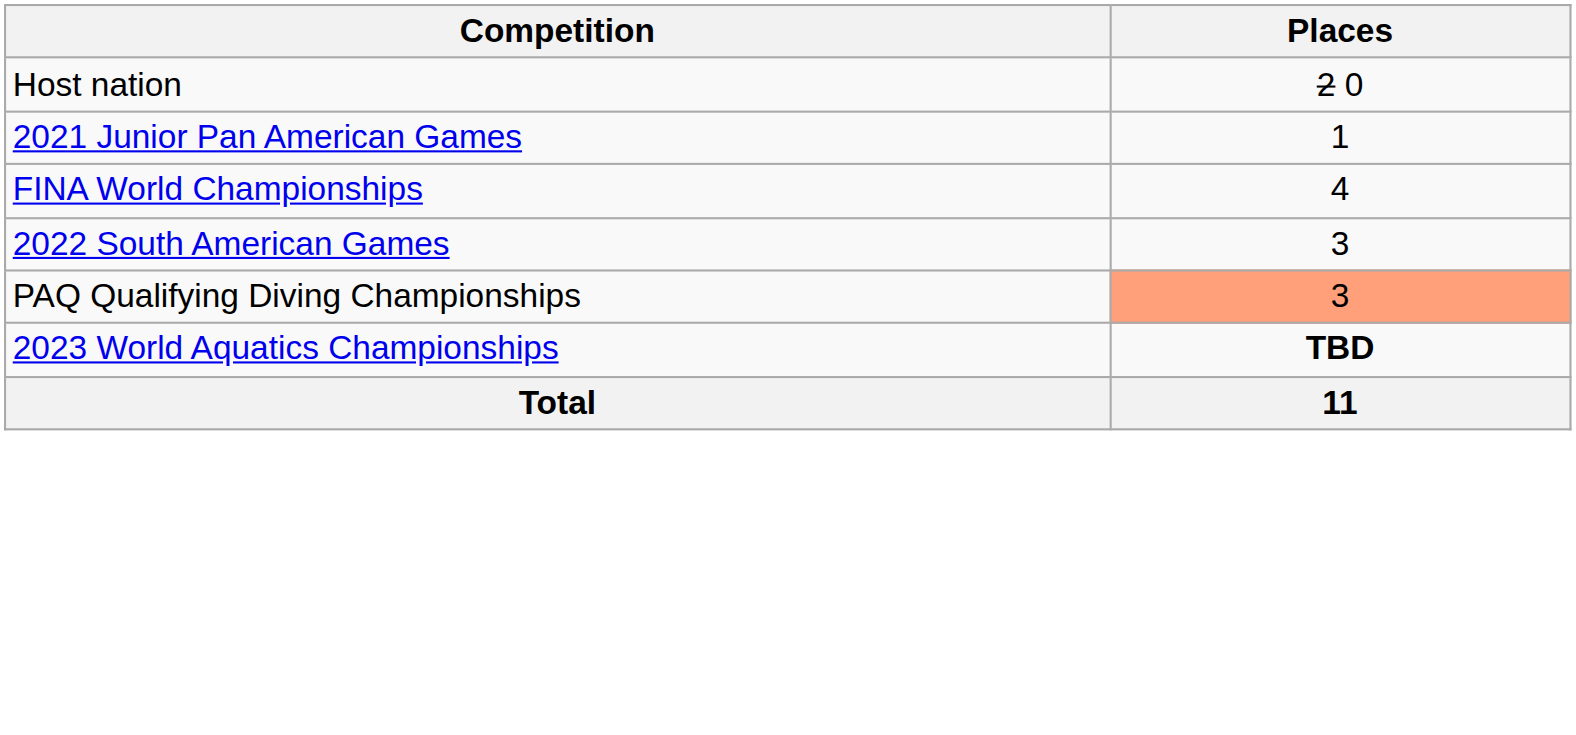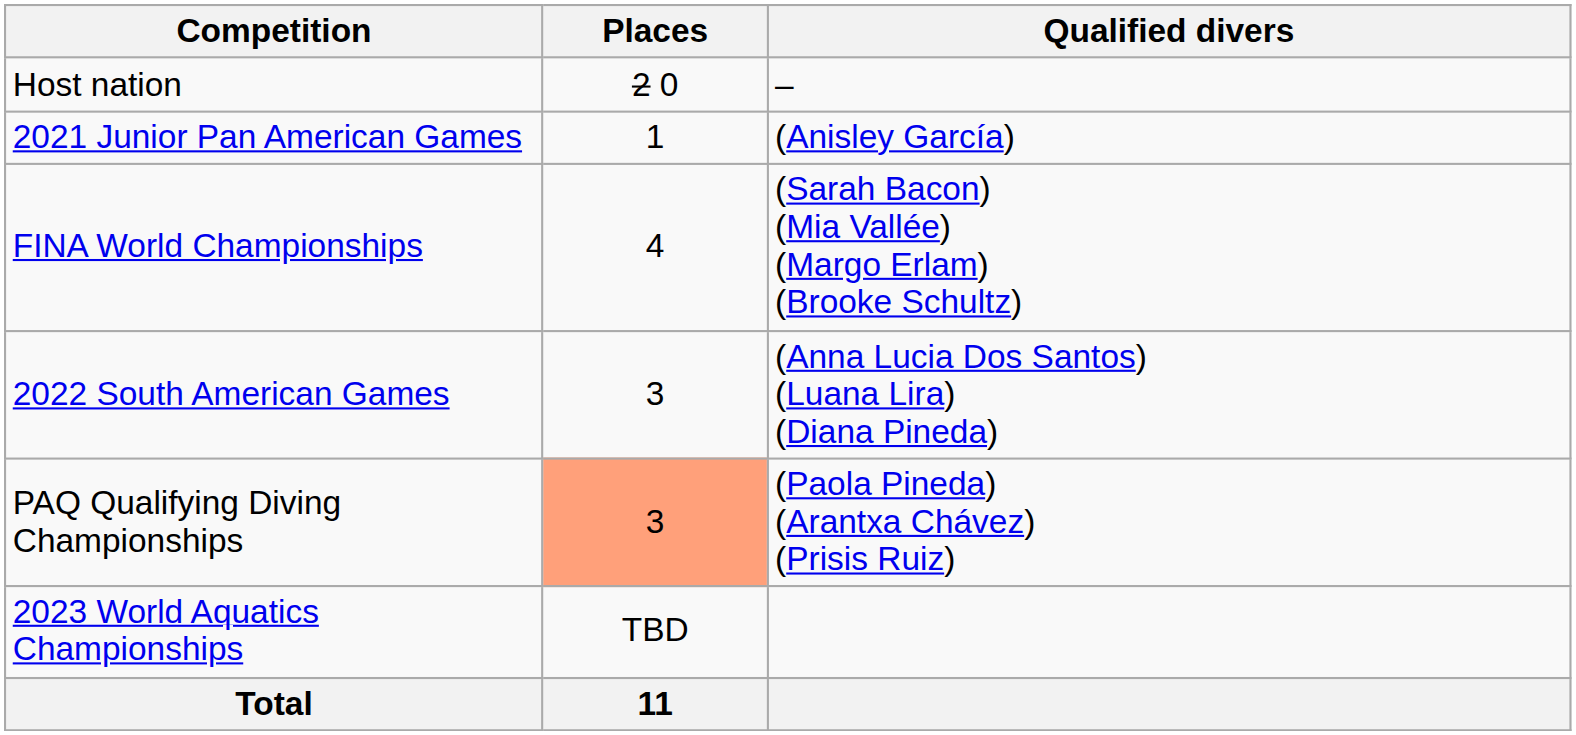 <table class="wikitable" width=750>
 <tr>
 <th width=250>Competition</th>
 <th width=100>Places</th>
+<th>Qualified divers</th>
 </tr>
 <tr>
 <td>Host nation</td>
 <td style="text-align:center;"><s>2</s> 0</td>
+<td>–</td>
 </tr>
 <tr>
 <td><a href='#'>2021 Junior Pan American Games</a></td>
 <td style="text-align:center">1</td>
+<td> (<a href='#'>Anisley García</a>)</td>
 </tr>
 <tr>
 <td><a href='#'>FINA World Championships</a></td>
 <td style="text-align:center">4</td>
+<td> (<a href='#'>Sarah Bacon</a>)<br> (<a href='#'>Mia Vallée</a>)<br> (<a href='#'>Margo Erlam</a>)<br> (<a href='#'>Brooke Schultz</a>)</td>
 </tr>
 <tr>
 <td><a href='#'>2022 South American Games</a></td>
 <td style="text-align:center">3</td>
+<td> (<a href='#'>Anna Lucia Dos Santos</a>)<br> (<a href='#'>Luana Lira</a>)<br> (<a href='#'>Diana Pineda</a>)</td>
 </tr>
 <tr>
 <td>PAQ Qualifying Diving Championships</td>
 <td style="background: lightsalmon; text-align:center">3</td>
+<td> (<a href='#'>Paola Pineda</a>)<br> (<a href='#'>Arantxa Chávez</a>)<br> (<a href='#'>Prisis Ruiz</a>)</td>
 </tr>
 <tr>
 <td><a href='#'>2023 World Aquatics Championships</a></td>
-<td style="text-align:center"><strong>TBD</strong></td>
+<td style="text-align:center">TBD</td>
+<td></td>
 </tr>
 <tr>
 <th>Total</th>
 <th>11</th>
+<th></th>
 </tr>
 </table>
